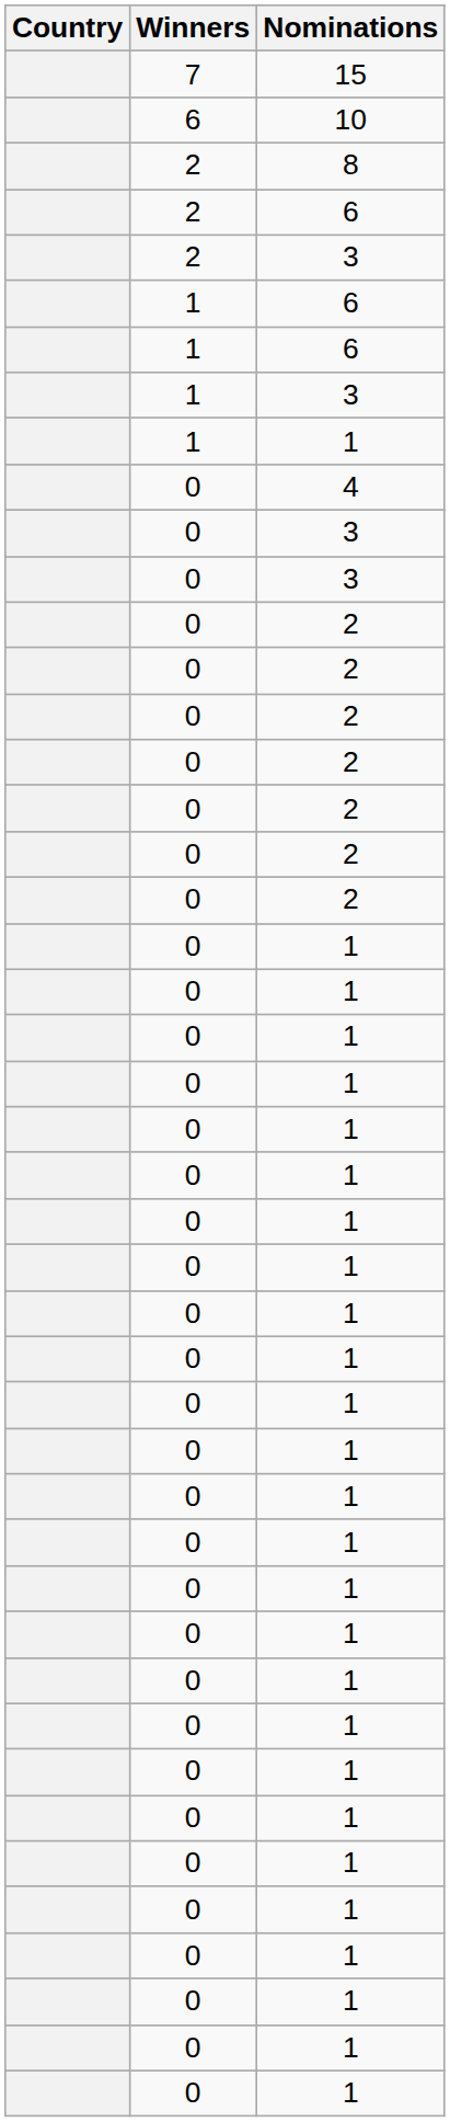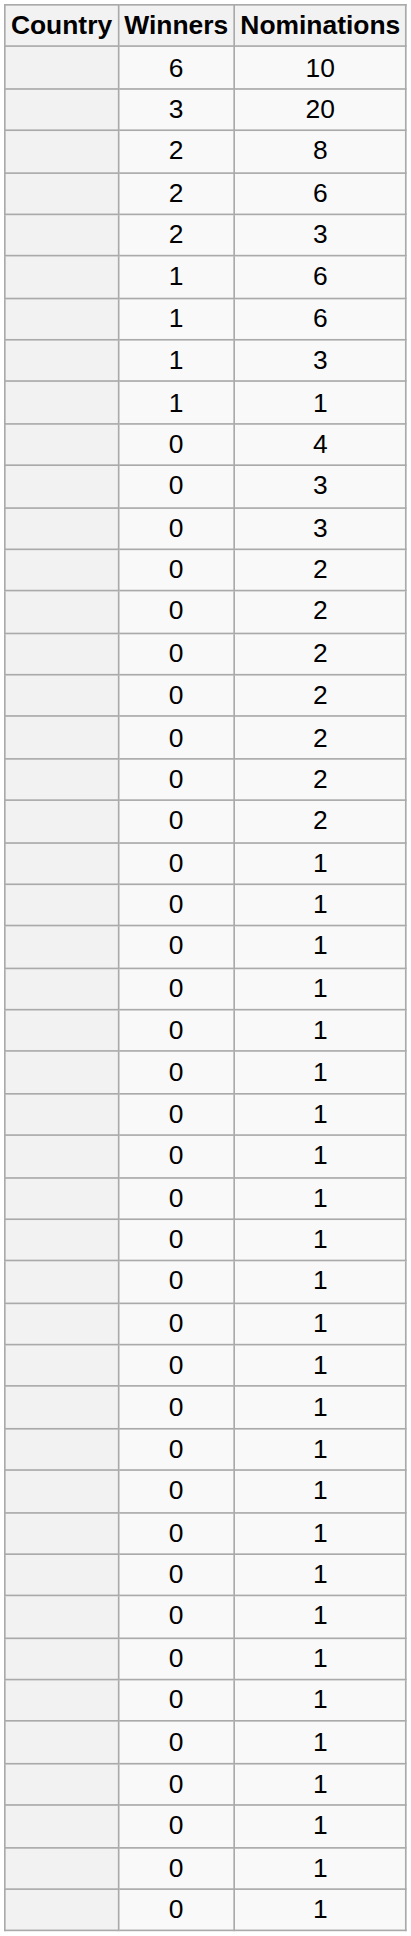 <table class="sortable wikitable plainrowheaders" style="text-align:center">
 <tr>
 <th scope=col>Country</th>
 <th scope=col data-sort-type=number>Winners</th>
 <th scope=col data-sort-type=number>Nominations</th>
 </tr>
 <tr>
 <th scope=row></th>
-<td>7</td>
-<td>15</td>
+<td>6</td>
+<td>10</td>
 </tr>
 <tr>
 <th scope=row></th>
-<td>6</td>
-<td>10</td>
+<td>3</td>
+<td>20</td>
 </tr>
 <tr>
 <th scope=row></th>
 <td>2</td>
 <td>8</td>
 </tr>
 <tr>
 <th scope=row></th>
 <td>2</td>
 <td>6</td>
 </tr>
 <tr>
 <th scope=row></th>
 <td>2</td>
 <td>3</td>
 </tr>
 <tr>
 <th scope=row></th>
 <td>1</td>
 <td>6</td>
 </tr>
 <tr>
 <th scope=row></th>
 <td>1</td>
 <td>6</td>
 </tr>
 <tr>
 <th scope=row></th>
 <td>1</td>
 <td>3</td>
 </tr>
 <tr>
 <th scope=row></th>
 <td>1</td>
 <td>1</td>
 </tr>
 <tr>
 <th scope="row"></th>
 <td>0</td>
 <td>4</td>
 </tr>
 <tr>
 <th scope=row></th>
 <td>0</td>
 <td>3</td>
 </tr>
 <tr>
 <th scope=row></th>
 <td>0</td>
 <td>3</td>
 </tr>
 <tr>
 <th scope=row></th>
 <td>0</td>
 <td>2</td>
 </tr>
 <tr>
 <th scope=row></th>
 <td>0</td>
 <td>2</td>
 </tr>
 <tr>
 <th scope=row></th>
 <td>0</td>
 <td>2</td>
 </tr>
 <tr>
 <th scope=row></th>
 <td>0</td>
 <td>2</td>
 </tr>
 <tr>
 <th scope=row></th>
 <td>0</td>
 <td>2</td>
 </tr>
 <tr>
 <th scope=row></th>
 <td>0</td>
 <td>2</td>
 </tr>
 <tr>
 <th scope=row></th>
 <td>0</td>
 <td>2</td>
 </tr>
 <tr>
 <th scope=row></th>
 <td>0</td>
 <td>1</td>
 </tr>
 <tr>
 <th scope=row></th>
 <td>0</td>
 <td>1</td>
 </tr>
 <tr>
 <th scope=row></th>
 <td>0</td>
 <td>1</td>
 </tr>
 <tr>
 <th scope=row></th>
 <td>0</td>
 <td>1</td>
 </tr>
 <tr>
 <th scope=row></th>
 <td>0</td>
 <td>1</td>
 </tr>
 <tr>
 <th scope=row></th>
 <td>0</td>
 <td>1</td>
 </tr>
 <tr>
 <th scope=row></th>
 <td>0</td>
 <td>1</td>
 </tr>
 <tr>
 <th scope=row></th>
 <td>0</td>
 <td>1</td>
 </tr>
 <tr>
 <th scope=row></th>
 <td>0</td>
 <td>1</td>
 </tr>
 <tr>
 <th scope=row></th>
 <td>0</td>
 <td>1</td>
 </tr>
 <tr>
 <th scope=row></th>
 <td>0</td>
 <td>1</td>
 </tr>
 <tr>
 <th scope=row></th>
 <td>0</td>
 <td>1</td>
 </tr>
 <tr>
 <th scope=row></th>
 <td>0</td>
 <td>1</td>
 </tr>
 <tr>
 <th scope=row></th>
 <td>0</td>
 <td>1</td>
 </tr>
 <tr>
 <th scope=row></th>
 <td>0</td>
 <td>1</td>
 </tr>
 <tr>
 <th scope=row></th>
 <td>0</td>
 <td>1</td>
 </tr>
 <tr>
 <th scope=row></th>
 <td>0</td>
 <td>1</td>
 </tr>
 <tr>
 <th scope=row></th>
 <td>0</td>
 <td>1</td>
 </tr>
 <tr>
 <th scope=row></th>
 <td>0</td>
 <td>1</td>
 </tr>
 <tr>
 <th scope=row></th>
 <td>0</td>
 <td>1</td>
 </tr>
 <tr>
 <th scope=row></th>
 <td>0</td>
 <td>1</td>
 </tr>
 <tr>
 <th scope=row></th>
 <td>0</td>
 <td>1</td>
 </tr>
 <tr>
 <th scope=row></th>
 <td>0</td>
 <td>1</td>
 </tr>
 <tr>
 <th scope=row></th>
 <td>0</td>
 <td>1</td>
 </tr>
 <tr>
 <th scope=row></th>
 <td>0</td>
 <td>1</td>
 </tr>
 <tr>
 <th scope=row></th>
 <td>0</td>
 <td>1</td>
 </tr>
 </table>
